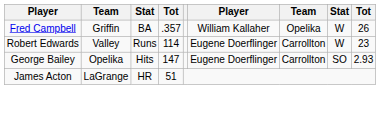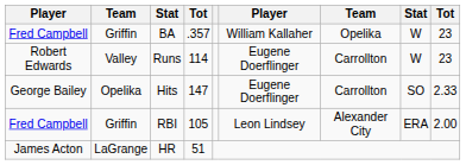 <table class="wikitable" style="text-align:center">
 <tr>
 <th>Player</th>
 <th>Team</th>
 <th>Stat</th>
 <th>Tot</th>
 <th></th>
 <th>Player</th>
 <th>Team</th>
 <th>Stat</th>
 <th>Tot</th>
 </tr>
 <tr>
 <td><a href='#'>Fred Campbell</a></td>
 <td>Griffin</td>
 <td>BA</td>
 <td>.357</td>
 <td></td>
 <td>William Kallaher</td>
 <td>Opelika</td>
 <td>W</td>
-<td>26</td>
+<td>23</td>
 </tr>
 <tr>
 <td>Robert Edwards</td>
 <td>Valley</td>
 <td>Runs</td>
 <td>114</td>
 <td></td>
 <td>Eugene Doerflinger</td>
 <td>Carrollton</td>
 <td>W</td>
 <td>23</td>
 </tr>
 <tr>
 <td>George Bailey</td>
 <td>Opelika</td>
 <td>Hits</td>
 <td>147</td>
 <td></td>
 <td>Eugene Doerflinger</td>
 <td>Carrollton</td>
 <td>SO</td>
-<td>2.93</td>
+<td>2.33</td>
+</tr>
+<tr>
+<td><a href='#'>Fred Campbell</a></td>
+<td>Griffin</td>
+<td>RBI</td>
+<td>105</td>
+<td></td>
+<td>Leon Lindsey</td>
+<td>Alexander City</td>
+<td>ERA</td>
+<td>2.00</td>
 </tr>
 <tr>
 <td>James Acton</td>
 <td>LaGrange</td>
 <td>HR</td>
 <td>51</td>
 </tr>
 </table>
